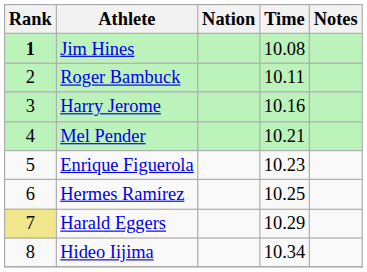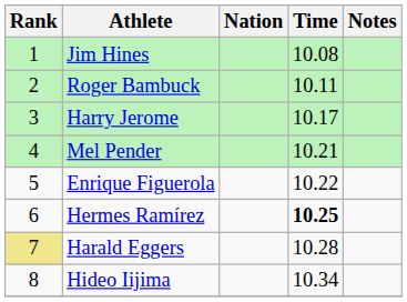 <table class="wikitable sortable" style="text-align:center">
 <tr>
 <th>Rank</th>
 <th>Athlete</th>
 <th>Nation</th>
 <th>Time</th>
 <th>Notes</th>
 </tr>
 <tr bgcolor=bbf3bb>
-<td><strong>1</strong></td>
+<td>1</td>
 <td align=left><a href='#'>Jim Hines</a></td>
 <td align=left></td>
 <td>10.08</td>
 <td></td>
 </tr>
 <tr bgcolor=bbf3bb>
 <td>2</td>
 <td align=left><a href='#'>Roger Bambuck</a></td>
 <td align=left></td>
 <td>10.11</td>
 <td></td>
 </tr>
 <tr bgcolor=bbf3bb>
 <td>3</td>
 <td align=left><a href='#'>Harry Jerome</a></td>
 <td align=left></td>
-<td>10.16</td>
+<td>10.17</td>
 <td></td>
 </tr>
 <tr bgcolor=bbf3bb>
 <td>4</td>
 <td align=left><a href='#'>Mel Pender</a></td>
 <td align=left></td>
 <td>10.21</td>
 <td></td>
 </tr>
 <tr>
 <td>5</td>
 <td align=left><a href='#'>Enrique Figuerola</a></td>
 <td align=left></td>
-<td>10.23</td>
+<td>10.22</td>
 <td></td>
 </tr>
 <tr>
 <td>6</td>
 <td align=left><a href='#'>Hermes Ramírez</a></td>
 <td align=left></td>
-<td>10.25</td>
+<td><strong>10.25</strong></td>
 <td></td>
 </tr>
 <tr>
 <td style="background: khaki;">7</td>
 <td align=left><a href='#'>Harald Eggers</a></td>
 <td align=left></td>
-<td>10.29</td>
+<td>10.28</td>
 <td></td>
 </tr>
 <tr>
 <td>8</td>
 <td align=left><a href='#'>Hideo Iijima</a></td>
 <td align=left></td>
 <td>10.34</td>
 <td></td>
 </tr>
 <tr>
 </tr>
 </table>
